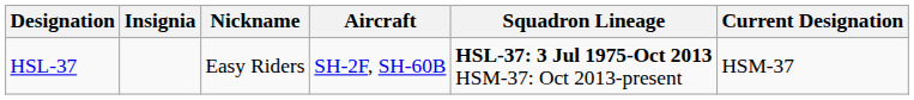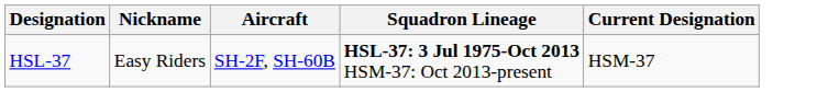 <table class="wikitable">
 <tr>
 <th>Designation</th>
-<th>Insignia</th>
 <th>Nickname</th>
 <th>Aircraft</th>
 <th>Squadron Lineage</th>
 <th>Current Designation</th>
 </tr>
 <tr>
 <td><a href='#'>HSL-37</a></td>
-<td></td>
 <td>Easy Riders</td>
 <td><a href='#'>SH-2F</a>, <a href='#'>SH-60B</a></td>
 <td style="white-space: nowrap;"><strong>HSL-37: 3 Jul 1975-Oct 2013</strong><br>HSM-37: Oct 2013-present</td>
 <td>HSM-37</td>
 </tr>
 </table>
